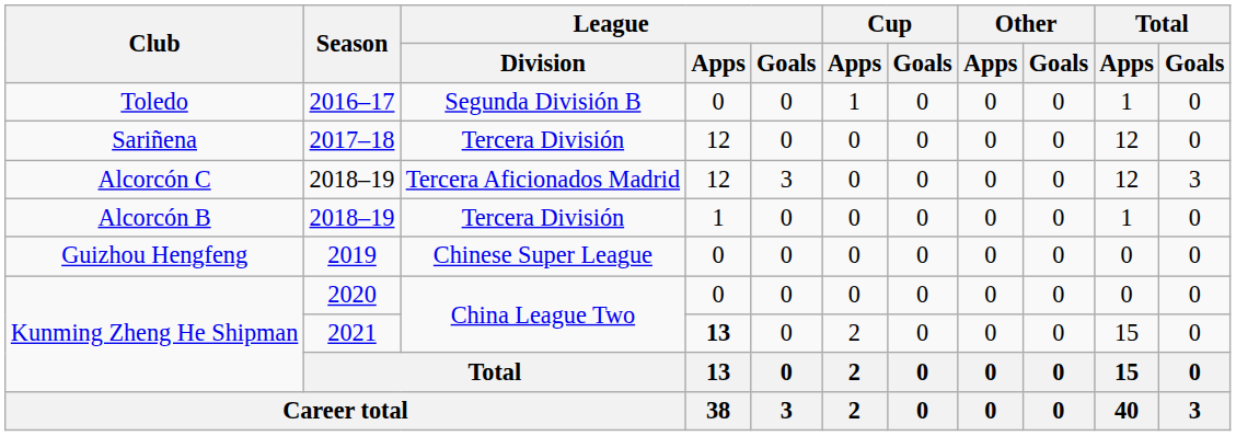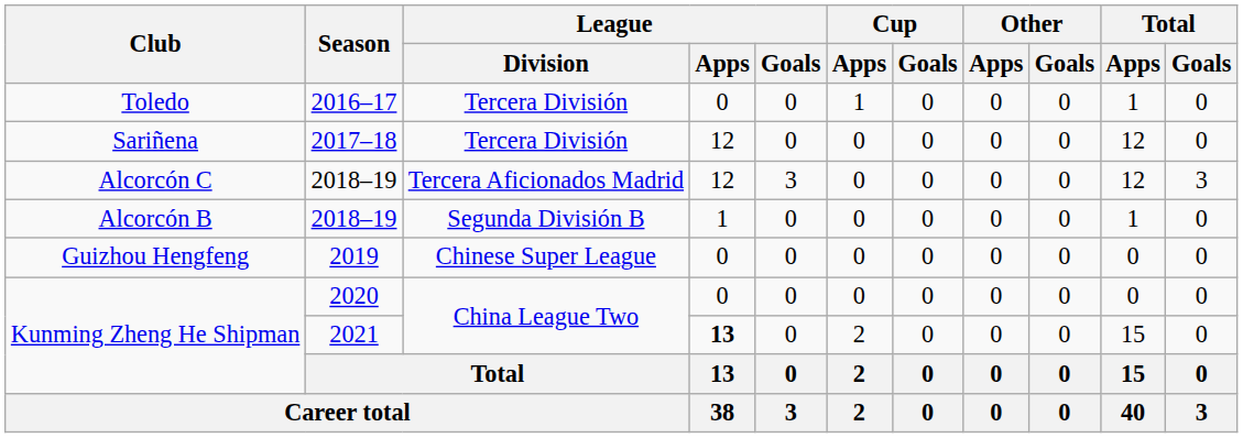 <table class=wikitable style=text-align:center>
 <tr>
 <th rowspan=2>Club</th>
 <th rowspan=2>Season</th>
 <th colspan=3>League</th>
 <th colspan=2>Cup</th>
 <th colspan=2>Other</th>
 <th colspan=2>Total</th>
 </tr>
 <tr>
 <th>Division</th>
 <th>Apps</th>
 <th>Goals</th>
 <th>Apps</th>
 <th>Goals</th>
 <th>Apps</th>
 <th>Goals</th>
 <th>Apps</th>
 <th>Goals</th>
 </tr>
 <tr>
 <td><a href='#'>Toledo</a></td>
 <td><a href='#'>2016–17</a></td>
-<td><a href='#'>Segunda División B</a></td>
+<td><a href='#'>Tercera División</a></td>
 <td>0</td>
 <td>0</td>
 <td>1</td>
 <td>0</td>
 <td>0</td>
 <td>0</td>
 <td>1</td>
 <td>0</td>
 </tr>
 <tr>
 <td><a href='#'>Sariñena</a></td>
 <td><a href='#'>2017–18</a></td>
 <td><a href='#'>Tercera División</a></td>
 <td>12</td>
 <td>0</td>
 <td>0</td>
 <td>0</td>
 <td>0</td>
 <td>0</td>
 <td>12</td>
 <td>0</td>
 </tr>
 <tr>
 <td><a href='#'>Alcorcón C</a></td>
 <td>2018–19</td>
 <td><a href='#'>Tercera Aficionados Madrid</a></td>
 <td>12</td>
 <td>3</td>
 <td>0</td>
 <td>0</td>
 <td>0</td>
 <td>0</td>
 <td>12</td>
 <td>3</td>
 </tr>
 <tr>
 <td><a href='#'>Alcorcón B</a></td>
 <td><a href='#'>2018–19</a></td>
-<td><a href='#'>Tercera División</a></td>
+<td><a href='#'>Segunda División B</a></td>
 <td>1</td>
 <td>0</td>
 <td>0</td>
 <td>0</td>
 <td>0</td>
 <td>0</td>
 <td>1</td>
 <td>0</td>
 </tr>
 <tr>
 <td><a href='#'>Guizhou Hengfeng</a></td>
 <td><a href='#'>2019</a></td>
 <td><a href='#'>Chinese Super League</a></td>
 <td>0</td>
 <td>0</td>
 <td>0</td>
 <td>0</td>
 <td>0</td>
 <td>0</td>
 <td>0</td>
 <td>0</td>
 </tr>
 <tr>
 <td rowspan=3><a href='#'>Kunming Zheng He Shipman</a></td>
 <td><a href='#'>2020</a></td>
 <td rowspan=2><a href='#'>China League Two</a></td>
 <td>0</td>
 <td>0</td>
 <td>0</td>
 <td>0</td>
 <td>0</td>
 <td>0</td>
 <td>0</td>
 <td>0</td>
 </tr>
 <tr>
 <td><a href='#'>2021</a></td>
 <td><strong>13</strong></td>
 <td>0</td>
 <td>2</td>
 <td>0</td>
 <td>0</td>
 <td>0</td>
 <td>15</td>
 <td>0</td>
 </tr>
 <tr>
 <th colspan=2>Total</th>
 <th>13</th>
 <th>0</th>
 <th>2</th>
 <th>0</th>
 <th>0</th>
 <th>0</th>
 <th>15</th>
 <th>0</th>
 </tr>
 <tr>
 <th colspan=3>Career total</th>
 <th>38</th>
 <th>3</th>
 <th>2</th>
 <th>0</th>
 <th>0</th>
 <th>0</th>
 <th>40</th>
 <th>3</th>
 </tr>
 </table>
